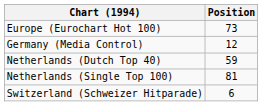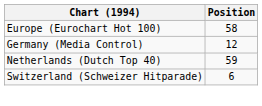 <table class="wikitable sortable">
 <tr>
 <th>Chart (1994)</th>
 <th>Position</th>
 </tr>
 <tr>
 <td>Europe (Eurochart Hot 100)</td>
-<td align="center">73</td>
+<td align="center">58</td>
 </tr>
 <tr>
 <td>Germany (Media Control)</td>
 <td align="center">12</td>
 </tr>
 <tr>
 <td>Netherlands (Dutch Top 40)</td>
 <td align="center">59</td>
 </tr>
 <tr>
-<td>Netherlands (Single Top 100)</td>
-<td align="center">81</td>
-</tr>
-<tr>
 <td>Switzerland (Schweizer Hitparade)</td>
 <td align="center">6</td>
 </tr>
 </table>
